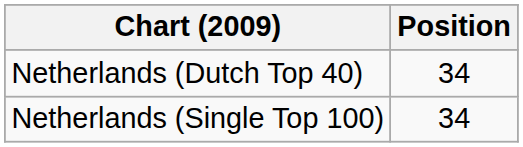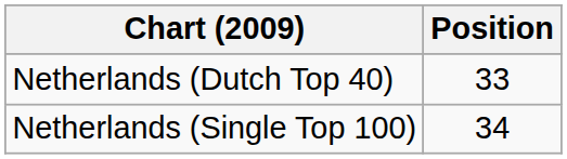 <table class="wikitable sortable">
 <tr>
 <th scope="col">Chart (2009)</th>
 <th scope="col">Position</th>
 </tr>
 <tr>
 <td>Netherlands (Dutch Top 40)</td>
-<td align="center">34</td>
+<td align="center">33</td>
 </tr>
 <tr>
 <td>Netherlands (Single Top 100)</td>
 <td align="center">34</td>
 </tr>
 </table>
